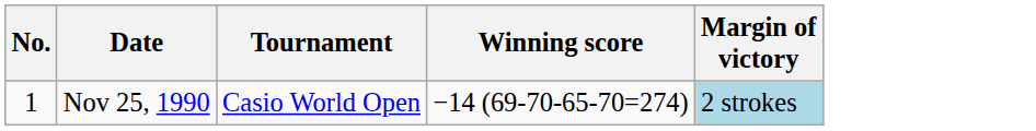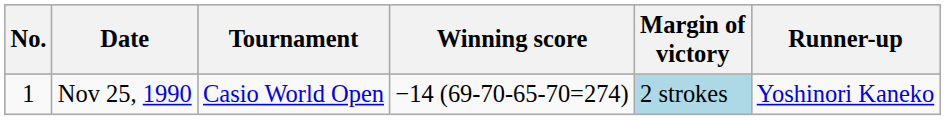 <table class="wikitable" style="font-size:95%;">
 <tr>
 <th>No.</th>
 <th>Date</th>
 <th>Tournament</th>
 <th>Winning score</th>
 <th>Margin of<br>victory</th>
+<th>Runner-up</th>
 </tr>
 <tr>
 <td align=center>1</td>
 <td align=right>Nov 25, <a href='#'>1990</a></td>
 <td><a href='#'>Casio World Open</a></td>
 <td>−14 (69-70-65-70=274)</td>
 <td style="background: lightblue;">2 strokes</td>
+<td> <a href='#'>Yoshinori Kaneko</a></td>
 </tr>
 </table>
